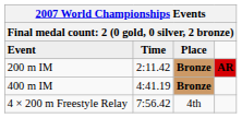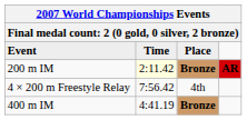 <table class="wikitable">
 <tr style="background:#eee;">
 <th colspan="4"><a href='#'>2007 World Championships</a> Events</th>
 </tr>
 <tr style="background:#eee;">
 <th colspan="4">Final medal count: 2 (0 gold, 0 silver, 2 bronze)</th>
 </tr>
 <tr style="background:#eee;">
 <td><strong>Event</strong></td>
 <td style="text-align:center;"><strong>Time</strong></td>
 <td style="text-align:center;"><strong>Place</strong></td>
 </tr>
 <tr>
 <td>200 m IM</td>
-<td style="text-align:center;">2:11.42</td>
+<td style="background: lightyellow; text-align:center;">2:11.42</td>
 <td style="background:#c96; text-align:center;"><strong>Bronze</strong></td>
 <td style="background:#d50005; text-align:center;"><strong>AR</strong></td>
+</tr>
+<tr>
+<td>4 × 200 m Freestyle Relay</td>
+<td style="text-align:center;">7:56.42</td>
+<td bgcolor="" style="text-align:center;">4th</td>
+<td></td>
 </tr>
 <tr>
 <td>400 m IM</td>
 <td style="text-align:center;">4:41.19</td>
 <td style="background:#c96; text-align:center;"><strong>Bronze</strong></td>
 <td></td>
 </tr>
-<tr>
-<td>4 × 200 m Freestyle Relay</td>
-<td style="text-align:center;">7:56.42</td>
-<td bgcolor="" style="text-align:center;">4th</td>
-<td></td>
-</tr>
 </table>
